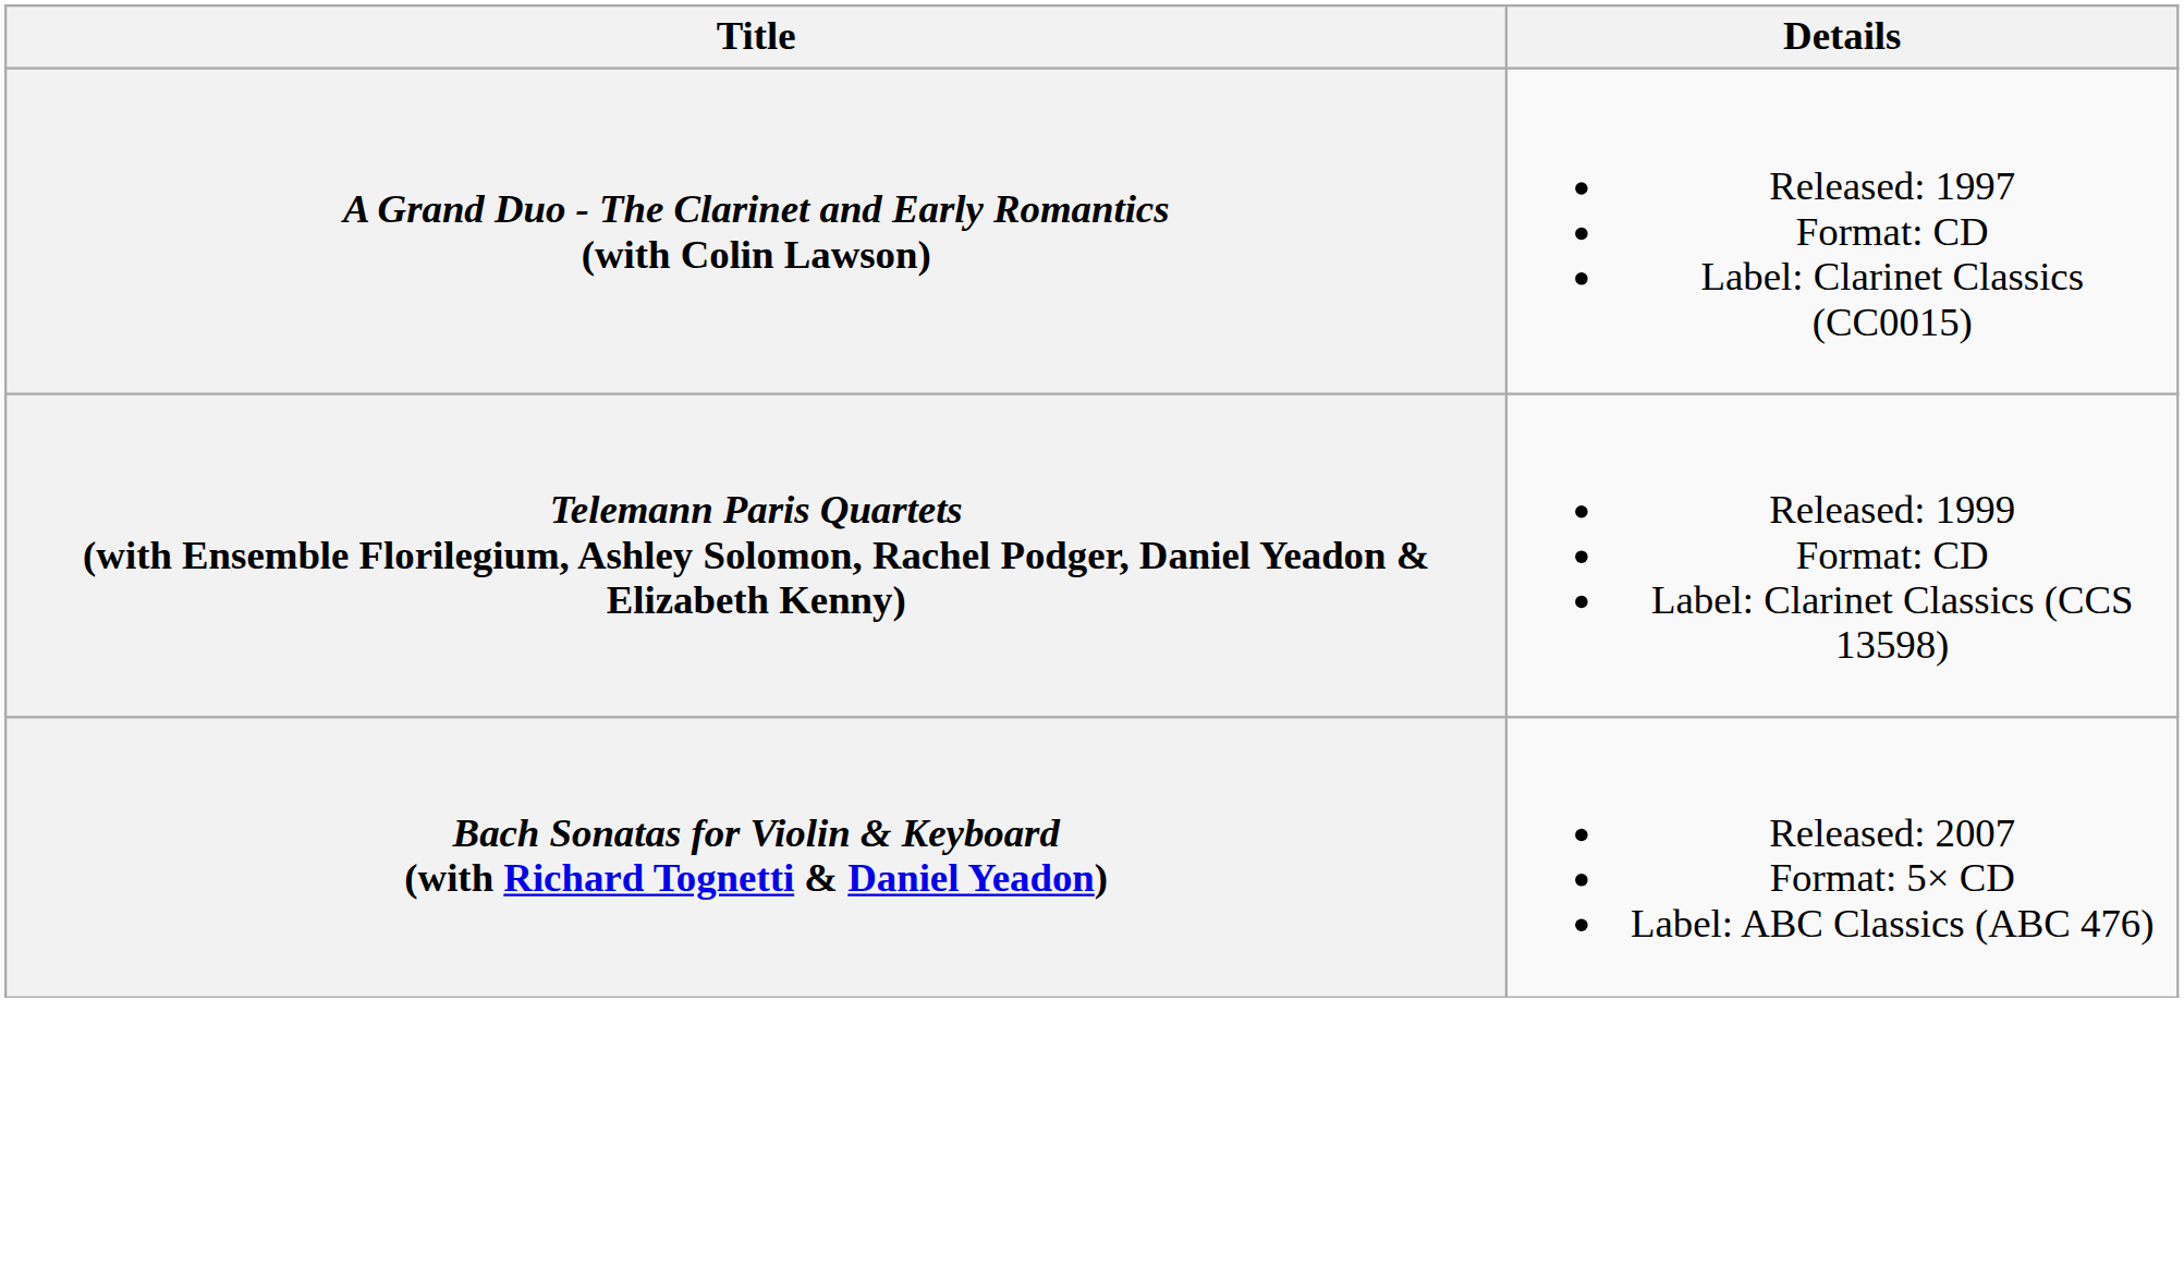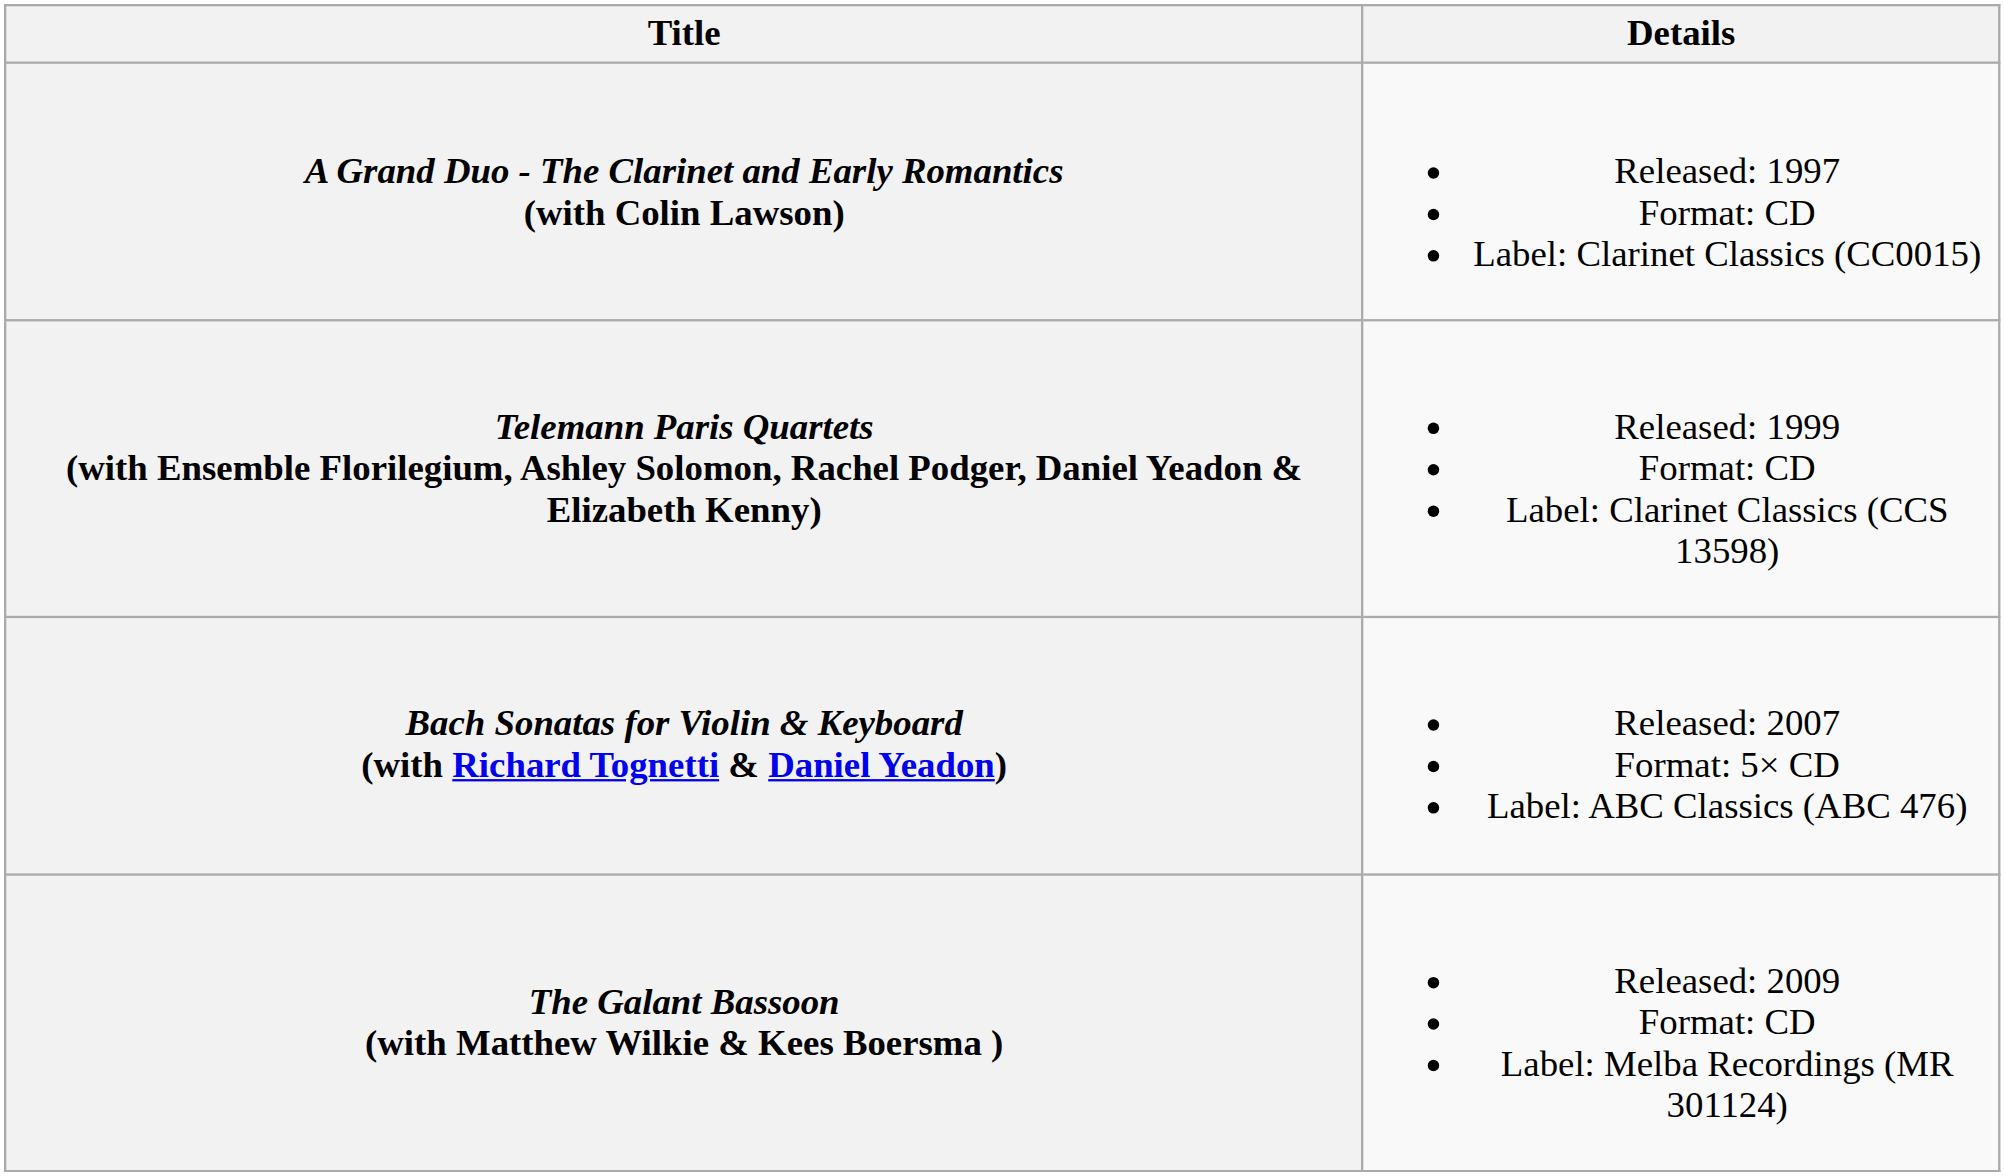 <table class="wikitable plainrowheaders" style="text-align:center;" border="1">
 <tr>
 <th>Title</th>
 <th>Details</th>
 </tr>
 <tr>
 <th scope="row"><em>A Grand Duo - The Clarinet and Early Romantics</em> <br> (with Colin Lawson)</th>
 <td><br><ul><li>Released: 1997</li><li>Format: CD</li><li>Label: Clarinet Classics (CC0015)</li></ul></td>
 </tr>
 <tr>
 <th scope="row"><em>Telemann Paris Quartets</em> <br> (with Ensemble Florilegium, Ashley Solomon, Rachel Podger, Daniel Yeadon & Elizabeth Kenny)</th>
 <td><br><ul><li>Released: 1999</li><li>Format: CD</li><li>Label: Clarinet Classics (CCS 13598)</li></ul></td>
 </tr>
 <tr>
 <th scope="row"><em>Bach Sonatas for Violin & Keyboard</em> <br> (with <a href='#'>Richard Tognetti</a> & <a href='#'>Daniel Yeadon</a>)</th>
 <td><br><ul><li>Released: 2007</li><li>Format: 5× CD</li><li>Label: ABC Classics (ABC 476)</li></ul></td>
 </tr>
 <tr>
+<th scope="row"><em>The Galant Bassoon</em> <br> (with Matthew Wilkie & Kees Boersma )</th>
+<td><br><ul><li>Released: 2009</li><li>Format: CD</li><li>Label: Melba Recordings (MR 301124)</li></ul></td>
+</tr>
+<tr>
 </tr>
 </table>
